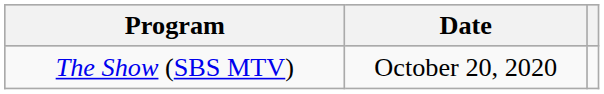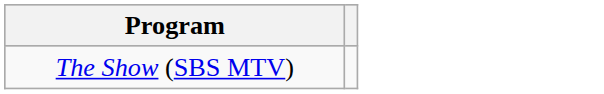 <table class="wikitable" style="text-align:center">
 <tr>
 <th width="200">Program</th>
-<th width="140">Date</th>
 <th></th>
 </tr>
 <tr>
 <td><em><a href='#'>The Show</a></em> (<a href='#'>SBS MTV</a>)</td>
-<td>October 20, 2020</td>
 <td></td>
 </tr>
 </table>
